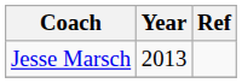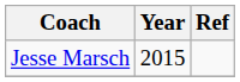 <table class="wikitable">
 <tr>
 <th>Coach</th>
 <th>Year</th>
 <th>Ref</th>
 </tr>
 <tr>
 <td> <a href='#'>Jesse Marsch</a></td>
-<td>2013</td>
+<td>2015</td>
 <td></td>
 </tr>
 <tr>
 </tr>
 </table>
